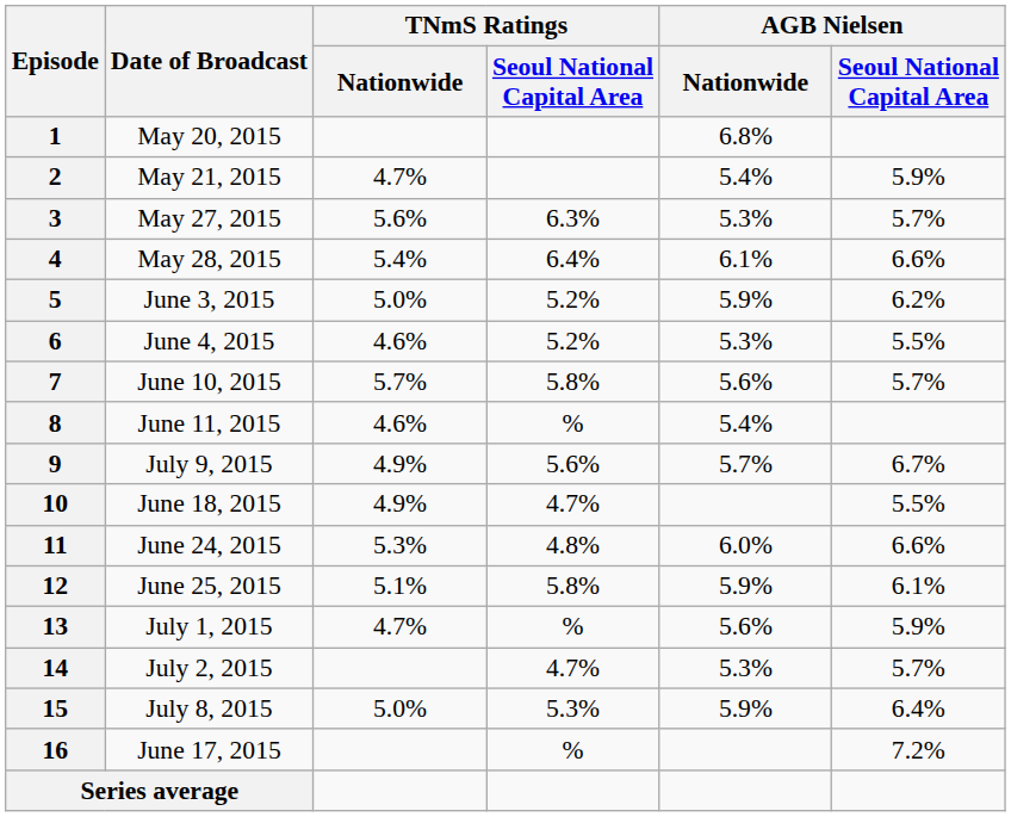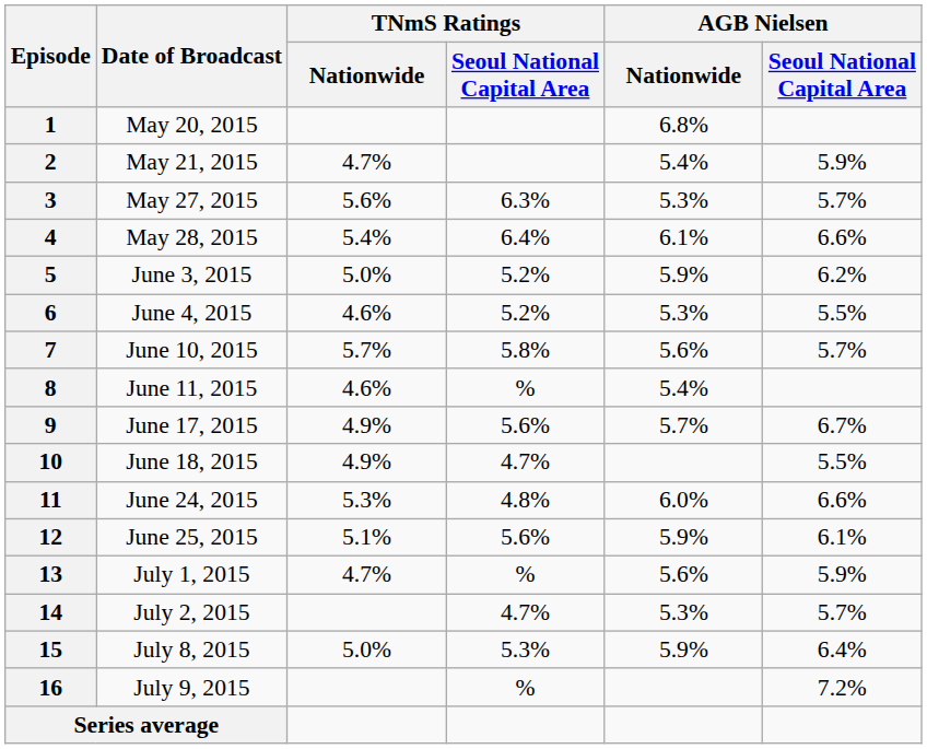 <table class=wikitable>
 <tr align=center>
 <th rowspan="2">Episode</th>
 <th rowspan="2">Date of Broadcast</th>
 <th colspan="2">TNmS Ratings</th>
 <th colspan="2">AGB Nielsen</th>
 </tr>
 <tr>
 <th width=100>Nationwide</th>
 <th width=100><a href='#'>Seoul National Capital Area</a></th>
 <th width=100>Nationwide</th>
 <th width=100><a href='#'>Seoul National Capital Area</a></th>
 </tr>
 <tr align=center>
 <th>1</th>
 <td>May 20, 2015</td>
 <td></td>
 <td></td>
 <td>6.8%</td>
 <td></td>
 </tr>
 <tr align=center>
 <th>2</th>
 <td>May 21, 2015</td>
 <td>4.7%</td>
 <td></td>
 <td>5.4%</td>
 <td>5.9%</td>
 </tr>
 <tr align=center>
 <th>3</th>
 <td>May 27, 2015</td>
 <td>5.6%</td>
 <td>6.3%</td>
 <td>5.3%</td>
 <td>5.7%</td>
 </tr>
 <tr align=center>
 <th>4</th>
 <td>May 28, 2015</td>
 <td>5.4%</td>
 <td>6.4%</td>
 <td>6.1%</td>
 <td>6.6%</td>
 </tr>
 <tr align=center>
 <th>5</th>
 <td>June 3, 2015</td>
 <td>5.0%</td>
 <td>5.2%</td>
 <td>5.9%</td>
 <td>6.2%</td>
 </tr>
 <tr align=center>
 <th>6</th>
 <td>June 4, 2015</td>
 <td>4.6%</td>
 <td>5.2%</td>
 <td>5.3%</td>
 <td>5.5%</td>
 </tr>
 <tr align=center>
 <th>7</th>
 <td>June 10, 2015</td>
 <td>5.7%</td>
 <td>5.8%</td>
 <td>5.6%</td>
 <td>5.7%</td>
 </tr>
 <tr align=center>
 <th>8</th>
 <td>June 11, 2015</td>
 <td>4.6%</td>
 <td>%</td>
 <td>5.4%</td>
 <td></td>
 </tr>
 <tr align=center>
 <th>9</th>
-<td>July 9, 2015</td>
+<td>June 17, 2015</td>
 <td>4.9%</td>
 <td>5.6%</td>
 <td>5.7%</td>
 <td>6.7%</td>
 </tr>
 <tr align=center>
 <th>10</th>
 <td>June 18, 2015</td>
 <td>4.9%</td>
 <td>4.7%</td>
 <td></td>
 <td>5.5%</td>
 </tr>
 <tr align=center>
 <th>11</th>
 <td>June 24, 2015</td>
 <td>5.3%</td>
 <td>4.8%</td>
 <td>6.0%</td>
 <td>6.6%</td>
 </tr>
 <tr align=center>
 <th>12</th>
 <td>June 25, 2015</td>
 <td>5.1%</td>
-<td>5.8%</td>
+<td>5.6%</td>
 <td>5.9%</td>
 <td>6.1%</td>
 </tr>
 <tr align=center>
 <th>13</th>
 <td>July 1, 2015</td>
 <td>4.7%</td>
 <td>%</td>
 <td>5.6%</td>
 <td>5.9%</td>
 </tr>
 <tr align=center>
 <th>14</th>
 <td>July 2, 2015</td>
 <td></td>
 <td>4.7%</td>
 <td>5.3%</td>
 <td>5.7%</td>
 </tr>
 <tr align=center>
 <th>15</th>
 <td>July 8, 2015</td>
 <td>5.0%</td>
 <td>5.3%</td>
 <td>5.9%</td>
 <td>6.4%</td>
 </tr>
 <tr align=center>
 <th>16</th>
-<td>June 17, 2015</td>
+<td>July 9, 2015</td>
 <td></td>
 <td>%</td>
 <td></td>
 <td>7.2%</td>
 </tr>
 <tr align=center>
 <th colspan="2">Series average</th>
 <td></td>
 <td></td>
 <td></td>
 <td></td>
 </tr>
 </table>
